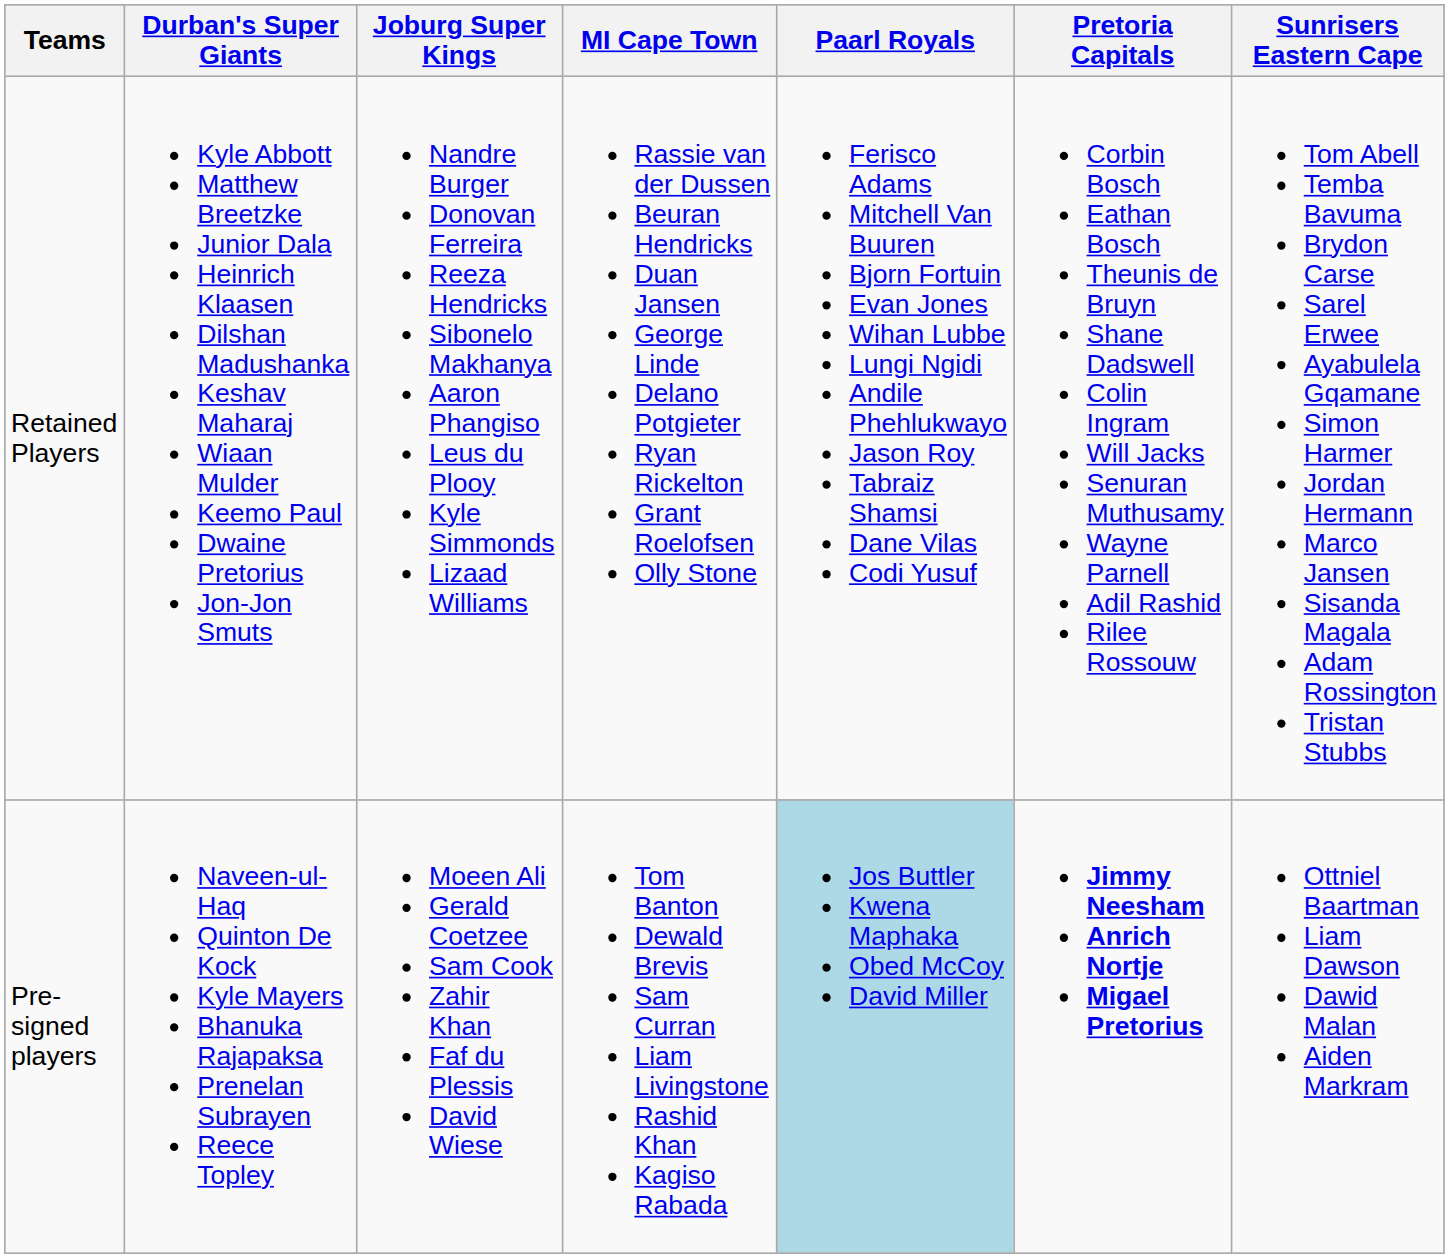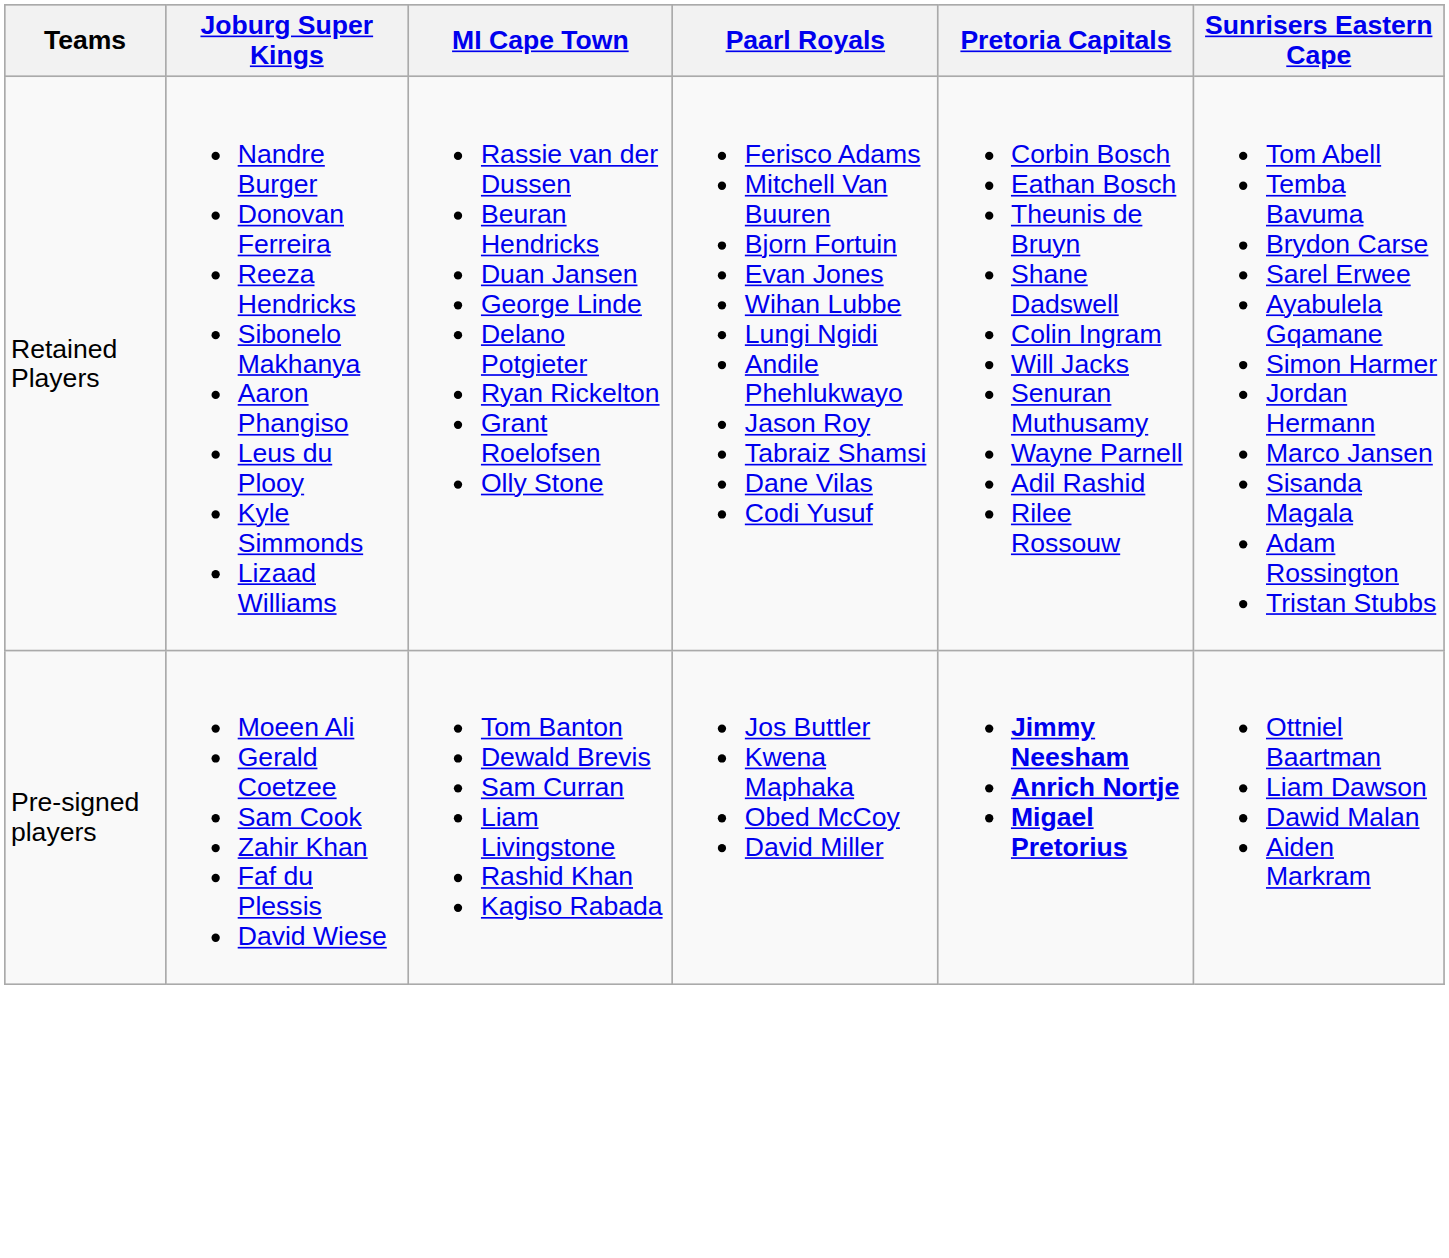 <table class="wikitable">
 <tr>
 <th>Teams</th>
-<th><a href='#'>Durban's Super Giants</a></th>
 <th><a href='#'>Joburg Super Kings</a></th>
 <th><a href='#'>MI Cape Town</a></th>
 <th><a href='#'>Paarl Royals</a></th>
 <th><a href='#'>Pretoria Capitals</a></th>
 <th><a href='#'>Sunrisers Eastern Cape</a></th>
 </tr>
 <tr>
 <td>Retained Players</td>
-<td valign=top><br><ul><li><a href='#'>Kyle Abbott</a></li><li><a href='#'>Matthew Breetzke</a></li><li><a href='#'>Junior Dala</a></li><li><a href='#'>Heinrich Klaasen</a></li><li><a href='#'>Dilshan Madushanka</a></li><li><a href='#'>Keshav Maharaj</a></li><li><a href='#'>Wiaan Mulder</a></li><li><a href='#'>Keemo Paul</a></li><li><a href='#'>Dwaine Pretorius</a></li><li><a href='#'>Jon-Jon Smuts</a></li></ul></td>
 <td valign=top><br><ul><li><a href='#'>Nandre Burger</a></li><li><a href='#'>Donovan Ferreira</a></li><li><a href='#'>Reeza Hendricks</a></li><li><a href='#'>Sibonelo Makhanya</a></li><li><a href='#'>Aaron Phangiso</a></li><li><a href='#'>Leus du Plooy</a></li><li><a href='#'>Kyle Simmonds</a></li><li><a href='#'>Lizaad Williams</a></li></ul></td>
 <td valign=top><br><ul><li><a href='#'>Rassie van der Dussen</a></li><li><a href='#'>Beuran Hendricks</a></li><li><a href='#'>Duan Jansen</a></li><li><a href='#'>George Linde</a></li><li><a href='#'>Delano Potgieter</a></li><li><a href='#'>Ryan Rickelton</a></li><li><a href='#'>Grant Roelofsen</a></li><li><a href='#'>Olly Stone</a></li></ul></td>
 <td valign=top><br><ul><li><a href='#'>Ferisco Adams</a></li><li><a href='#'>Mitchell Van Buuren</a></li><li><a href='#'>Bjorn Fortuin</a></li><li><a href='#'>Evan Jones</a></li><li><a href='#'>Wihan Lubbe</a></li><li><a href='#'>Lungi Ngidi</a></li><li><a href='#'>Andile Phehlukwayo</a></li><li><a href='#'>Jason Roy</a></li><li><a href='#'>Tabraiz Shamsi</a></li><li><a href='#'>Dane Vilas</a></li><li><a href='#'>Codi Yusuf</a></li></ul></td>
 <td valign=top><br><ul><li><a href='#'>Corbin Bosch</a></li><li><a href='#'>Eathan Bosch</a></li><li><a href='#'>Theunis de Bruyn</a></li><li><a href='#'>Shane Dadswell</a></li><li><a href='#'>Colin Ingram</a></li><li><a href='#'>Will Jacks</a></li><li><a href='#'>Senuran Muthusamy</a></li><li><a href='#'>Wayne Parnell</a></li><li><a href='#'>Adil Rashid</a></li><li><a href='#'>Rilee Rossouw</a></li></ul></td>
 <td valign=top><br><ul><li><a href='#'>Tom Abell</a></li><li><a href='#'>Temba Bavuma</a></li><li><a href='#'>Brydon Carse</a></li><li><a href='#'>Sarel Erwee</a></li><li><a href='#'>Ayabulela Gqamane</a></li><li><a href='#'>Simon Harmer</a></li><li><a href='#'>Jordan Hermann</a></li><li><a href='#'>Marco Jansen</a></li><li><a href='#'>Sisanda Magala</a></li><li><a href='#'>Adam Rossington</a></li><li><a href='#'>Tristan Stubbs</a></li></ul></td>
 </tr>
 <tr>
 <td>Pre-signed players</td>
-<td valign=top><br><ul><li><a href='#'>Naveen-ul-Haq</a></li><li><a href='#'>Quinton De Kock</a></li><li><a href='#'>Kyle Mayers</a></li><li><a href='#'>Bhanuka Rajapaksa</a></li><li><a href='#'>Prenelan Subrayen</a></li><li><a href='#'>Reece Topley</a></li></ul></td>
 <td valign=top><br><ul><li><a href='#'>Moeen Ali</a></li><li><a href='#'>Gerald Coetzee</a></li><li><a href='#'>Sam Cook</a></li><li><a href='#'>Zahir Khan</a></li><li><a href='#'>Faf du Plessis</a></li><li><a href='#'>David Wiese</a></li></ul></td>
 <td valign=top><br><ul><li><a href='#'>Tom Banton</a></li><li><a href='#'>Dewald Brevis</a></li><li><a href='#'>Sam Curran</a></li><li><a href='#'>Liam Livingstone</a></li><li><a href='#'>Rashid Khan</a></li><li><a href='#'>Kagiso Rabada</a></li></ul></td>
-<td valign=top style="background: lightblue;"><br><ul><li><a href='#'>Jos Buttler</a></li><li><a href='#'>Kwena Maphaka</a></li><li><a href='#'>Obed McCoy</a></li><li><a href='#'>David Miller</a></li></ul></td>
+<td valign=top><br><ul><li><a href='#'>Jos Buttler</a></li><li><a href='#'>Kwena Maphaka</a></li><li><a href='#'>Obed McCoy</a></li><li><a href='#'>David Miller</a></li></ul></td>
 <td valign=top><strong><br><ul><li><a href='#'>Jimmy Neesham</a></li><li><a href='#'>Anrich Nortje</a></li><li><a href='#'>Migael Pretorius</a></li></ul></strong></td>
 <td valign=top><br><ul><li><a href='#'>Ottniel Baartman</a></li><li><a href='#'>Liam Dawson</a></li><li><a href='#'>Dawid Malan</a></li><li><a href='#'>Aiden Markram</a></li></ul></td>
 </tr>
 </table>
